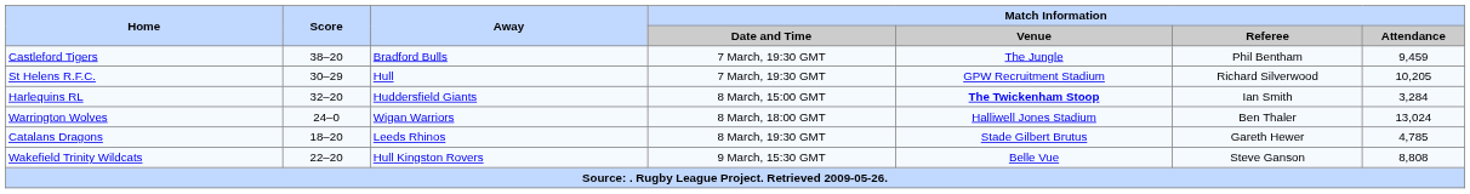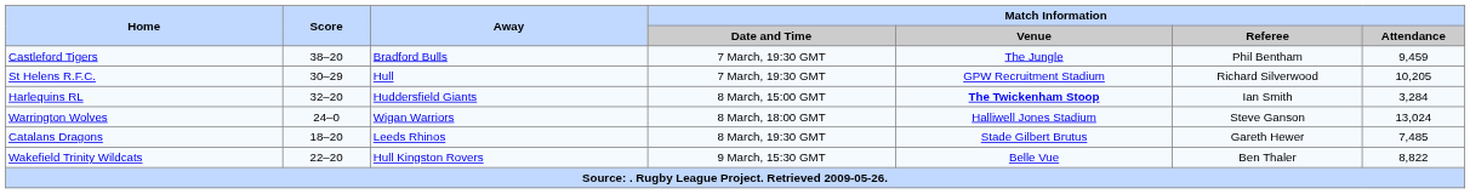 <table border="1" cellpadding="3" cellspacing="0" style="border-collapse:collapse; font-size:80%; text-align:center; width:100%;">
 <tr style="background:#c1d8ff;">
 <th rowspan="2" style="width:19%;">Home</th>
 <th rowspan="2" style="width:6%;">Score</th>
 <th rowspan="2" style="width:19%;">Away</th>
 <th colspan=6>Match Information</th>
 </tr>
 <tr style="background:#ccc;">
 <th width=17%>Date and Time</th>
 <th width=19%>Venue</th>
 <th width=13%>Referee</th>
 <th width=7%>Attendance</th>
 </tr>
 <tr style="background:#f5faff;">
 <td align=left> <a href='#'>Castleford Tigers</a></td>
 <td>38–20</td>
 <td align=left> <a href='#'>Bradford Bulls</a></td>
 <td>7 March, 19:30 GMT</td>
 <td><a href='#'>The Jungle</a></td>
 <td>Phil Bentham</td>
 <td>9,459</td>
 </tr>
 <tr style="background:#f5faff;">
 <td align=left> <a href='#'>St Helens R.F.C.</a></td>
 <td>30–29</td>
 <td align=left> <a href='#'>Hull</a></td>
 <td>7 March, 19:30 GMT</td>
 <td><a href='#'>GPW Recruitment Stadium</a></td>
 <td>Richard Silverwood</td>
 <td>10,205</td>
 </tr>
 <tr style="background:#f5faff;">
 <td align=left> <a href='#'>Harlequins RL</a></td>
 <td>32–20</td>
 <td align=left> <a href='#'>Huddersfield Giants</a></td>
 <td>8 March, 15:00 GMT</td>
 <td><strong><a href='#'>The Twickenham Stoop</a></strong></td>
 <td>Ian Smith</td>
 <td>3,284</td>
 </tr>
 <tr style="background:#f5faff;">
 <td align=left> <a href='#'>Warrington Wolves</a></td>
 <td>24–0</td>
 <td align=left> <a href='#'>Wigan Warriors</a></td>
 <td>8 March, 18:00 GMT</td>
 <td><a href='#'>Halliwell Jones Stadium</a></td>
-<td>Ben Thaler</td>
+<td>Steve Ganson</td>
 <td>13,024</td>
 </tr>
 <tr style="background:#f5faff;">
 <td align=left> <a href='#'>Catalans Dragons</a></td>
 <td>18–20</td>
 <td align=left> <a href='#'>Leeds Rhinos</a></td>
 <td>8 March, 19:30 GMT</td>
 <td><a href='#'>Stade Gilbert Brutus</a></td>
 <td>Gareth Hewer</td>
-<td>4,785</td>
+<td>7,485</td>
 </tr>
 <tr style="background:#f5faff;">
 <td align=left> <a href='#'>Wakefield Trinity Wildcats</a></td>
 <td>22–20</td>
 <td align=left> <a href='#'>Hull Kingston Rovers</a></td>
 <td>9 March, 15:30 GMT</td>
 <td><a href='#'>Belle Vue</a></td>
-<td>Steve Ganson</td>
-<td>8,808</td>
+<td>Ben Thaler</td>
+<td>8,822</td>
 </tr>
 <tr style="background:#c1d8ff;">
 <th colspan=10>Source: . Rugby League Project. Retrieved 2009-05-26.</th>
 </tr>
 </table>
